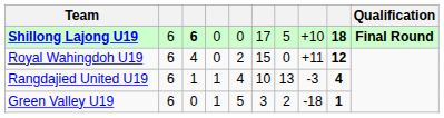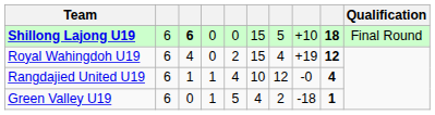 <table class="wikitable" style="text-align:center">
 <tr>
 <th width="175">Team</th>
 <th width="20"></th>
 <th width="20"></th>
 <th width="20"></th>
 <th width="20"></th>
 <th width="20"></th>
 <th width="20"></th>
 <th width="20"></th>
 <th width="20"></th>
 <th width="20">Qualification</th>
 </tr>
 <tr bgcolor="#ccffcc">
 <td align=left><strong><a href='#'>Shillong Lajong U19</a></strong></td>
 <td>6</td>
 <td><strong>6</strong></td>
 <td>0</td>
 <td>0</td>
-<td>17</td>
+<td>15</td>
 <td>5</td>
 <td>+10</td>
 <td><strong>18</strong></td>
-<td><strong>Final Round</strong></td>
+<td>Final Round</td>
 </tr>
 <tr>
 <td align=left><a href='#'>Royal Wahingdoh U19</a></td>
 <td>6</td>
 <td>4</td>
 <td>0</td>
 <td>2</td>
 <td>15</td>
-<td>0</td>
-<td>+11</td>
+<td>4</td>
+<td>+19</td>
 <td><strong>12</strong></td>
 </tr>
 <tr>
 <td align=left><a href='#'>Rangdajied United U19</a></td>
 <td>6</td>
 <td>1</td>
 <td>1</td>
 <td>4</td>
 <td>10</td>
-<td>13</td>
-<td>-3</td>
+<td>12</td>
+<td>-0</td>
 <td><strong>4</strong></td>
 </tr>
 <tr>
 <td align=left><a href='#'>Green Valley U19</a></td>
 <td>6</td>
 <td>0</td>
 <td>1</td>
 <td>5</td>
-<td>3</td>
+<td>4</td>
 <td>2</td>
 <td>-18</td>
 <td><strong>1</strong></td>
 </tr>
 </table>
